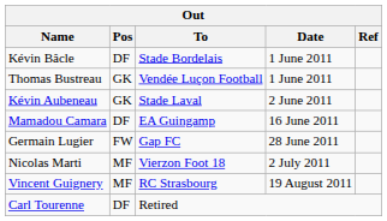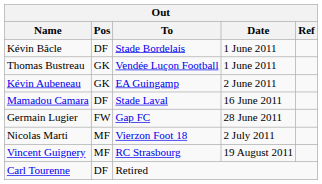 <table class="wikitable">
 <tr>
 <th align="center" colspan="5">Out</th>
 </tr>
 <tr>
 <th>Name</th>
 <th>Pos</th>
 <th>To</th>
 <th>Date</th>
 <th>Ref</th>
 </tr>
 <tr>
 <td>Kévin Bâcle</td>
 <td>DF</td>
 <td><a href='#'>Stade Bordelais</a></td>
 <td>1 June 2011</td>
 <td></td>
 </tr>
 <tr>
 <td>Thomas Bustreau</td>
 <td>GK</td>
 <td><a href='#'>Vendée Luçon Football</a></td>
 <td>1 June 2011</td>
 <td></td>
 </tr>
 <tr>
 <td><a href='#'>Kévin Aubeneau</a></td>
 <td>GK</td>
-<td><a href='#'>Stade Laval</a></td>
+<td><a href='#'>EA Guingamp</a></td>
 <td>2 June 2011</td>
 <td></td>
 </tr>
 <tr>
 <td><a href='#'>Mamadou Camara</a></td>
 <td>DF</td>
-<td><a href='#'>EA Guingamp</a></td>
+<td><a href='#'>Stade Laval</a></td>
 <td>16 June 2011</td>
 <td></td>
 </tr>
 <tr>
 <td>Germain Lugier</td>
 <td>FW</td>
 <td><a href='#'>Gap FC</a></td>
 <td>28 June 2011</td>
 <td></td>
 </tr>
 <tr>
 <td>Nicolas Marti</td>
 <td>MF</td>
 <td><a href='#'>Vierzon Foot 18</a></td>
 <td>2 July 2011</td>
 <td></td>
 </tr>
 <tr>
 <td><a href='#'>Vincent Guignery</a></td>
 <td>MF</td>
 <td><a href='#'>RC Strasbourg</a></td>
 <td>19 August 2011</td>
 <td></td>
 </tr>
 <tr>
 <td><a href='#'>Carl Tourenne</a></td>
 <td>DF</td>
 <td colspan="3">Retired</td>
 </tr>
 </table>
